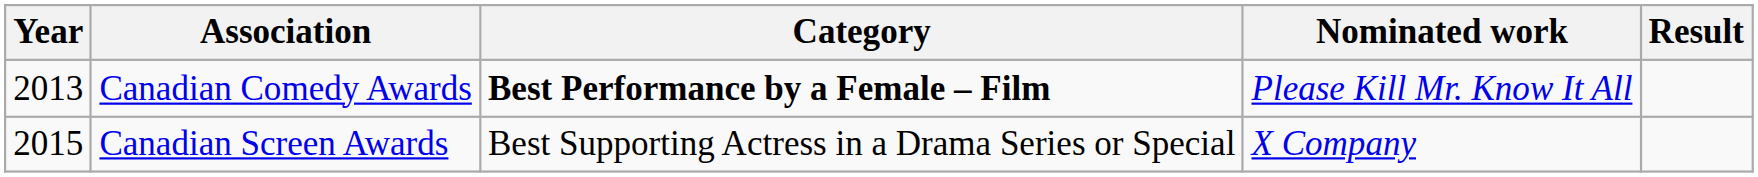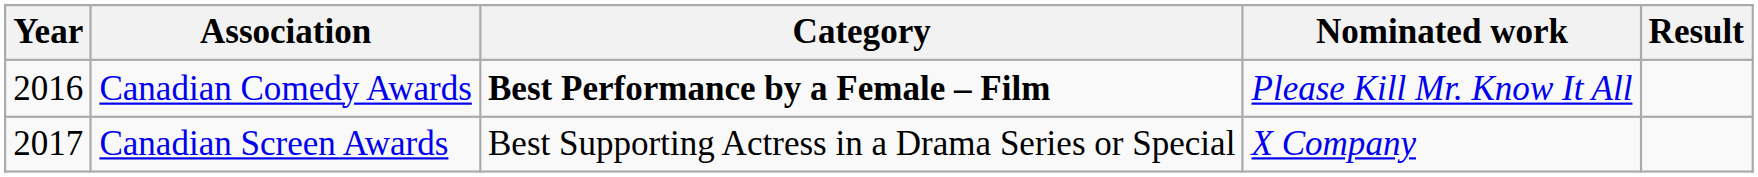 <table class="wikitable sortable">
 <tr>
 <th>Year</th>
 <th>Association</th>
 <th>Category</th>
 <th>Nominated work</th>
 <th>Result</th>
 </tr>
 <tr>
-<td>2013</td>
+<td>2016</td>
 <td><a href='#'>Canadian Comedy Awards</a></td>
 <td><strong>Best Performance by a Female – Film</strong></td>
 <td><em><a href='#'>Please Kill Mr. Know It All</a></em></td>
 <td></td>
 </tr>
 <tr>
-<td>2015</td>
+<td>2017</td>
 <td><a href='#'>Canadian Screen Awards</a></td>
 <td>Best Supporting Actress in a Drama Series or Special</td>
 <td><em><a href='#'>X Company</a></em></td>
 <td></td>
 </tr>
 </table>
